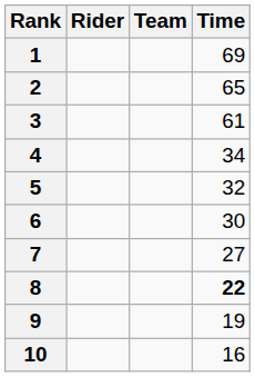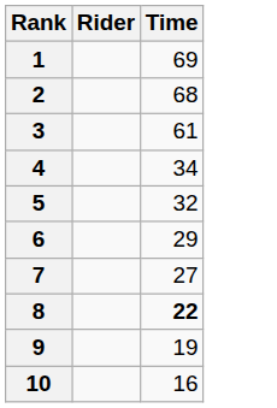 <table class="wikitable" margin-bottom:0;">
 <tr>
 <th scope="col">Rank</th>
 <th scope="col">Rider</th>
-<th scope="col">Team</th>
 <th scope="col">Time</th>
 </tr>
 <tr>
 <th scope="row">1</th>
 <td> </td>
-<td></td>
 <td align="right">69</td>
 </tr>
 <tr>
 <th scope="row">2</th>
 <td> </td>
-<td></td>
-<td align="right">65</td>
+<td align="right">68</td>
 </tr>
 <tr>
 <th scope="row">3</th>
-<td></td>
 <td></td>
 <td align="right">61</td>
 </tr>
 <tr>
 <th scope="row">4</th>
 <td></td>
-<td></td>
 <td align="right">34</td>
 </tr>
 <tr>
 <th scope="row">5</th>
-<td></td>
 <td></td>
 <td align="right">32</td>
 </tr>
 <tr>
 <th scope="row">6</th>
 <td> </td>
-<td></td>
-<td align="right">30</td>
+<td align="right">29</td>
 </tr>
 <tr>
 <th scope="row">7</th>
 <td> </td>
-<td></td>
 <td align="right">27</td>
 </tr>
 <tr>
 <th scope="row">8</th>
-<td></td>
 <td></td>
 <td align="right"><strong>22</strong></td>
 </tr>
 <tr>
 <th scope="row">9</th>
 <td></td>
-<td></td>
 <td align="right">19</td>
 </tr>
 <tr>
 <th scope="row">10</th>
 <td></td>
-<td></td>
 <td align="right">16</td>
 </tr>
 </table>
